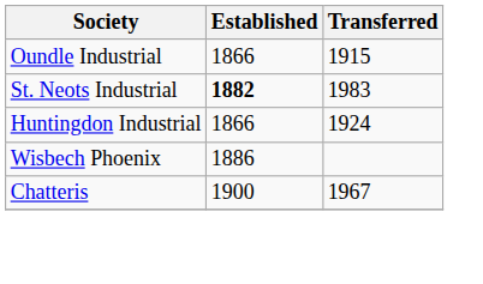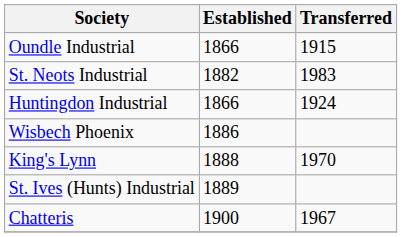 <table class="wikitable" style="text-align:left">
 <tr>
 <th>Society</th>
 <th>Established</th>
 <th>Transferred</th>
 </tr>
 <tr>
 <td><a href='#'>Oundle</a> Industrial</td>
 <td>1866</td>
 <td>1915</td>
 </tr>
 <tr>
 <td><a href='#'>St. Neots</a> Industrial</td>
-<td><strong>1882</strong></td>
+<td>1882</td>
 <td>1983</td>
 </tr>
 <tr>
 <td><a href='#'>Huntingdon</a> Industrial</td>
 <td>1866</td>
 <td>1924</td>
 </tr>
 <tr>
 <td><a href='#'>Wisbech</a> Phoenix</td>
 <td>1886</td>
 <td></td>
 </tr>
 <tr>
+<td><a href='#'>King's Lynn</a></td>
+<td>1888</td>
+<td>1970</td>
+</tr>
+<tr>
+<td><a href='#'>St. Ives</a> (Hunts) Industrial</td>
+<td>1889</td>
+<td></td>
+</tr>
+<tr>
 <td><a href='#'>Chatteris</a></td>
 <td>1900</td>
 <td>1967</td>
 </tr>
 <tr>
 </tr>
 </table>
